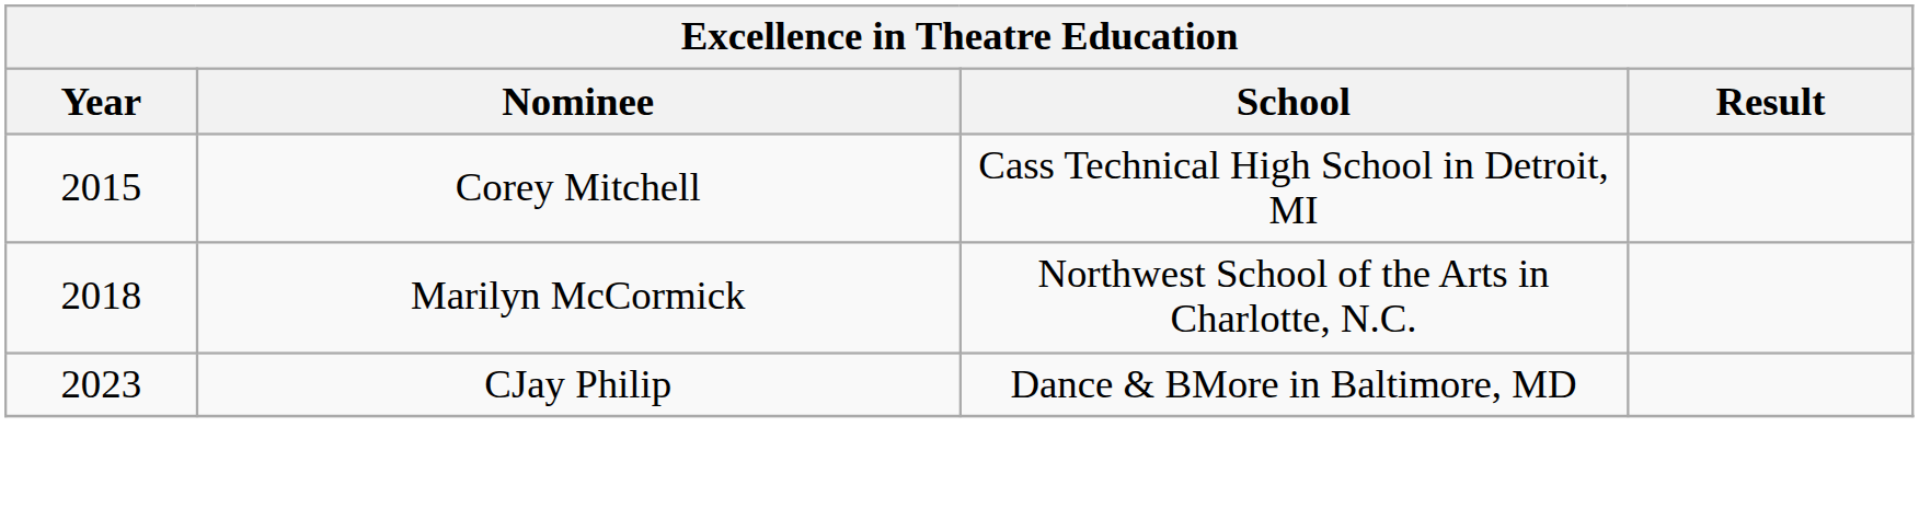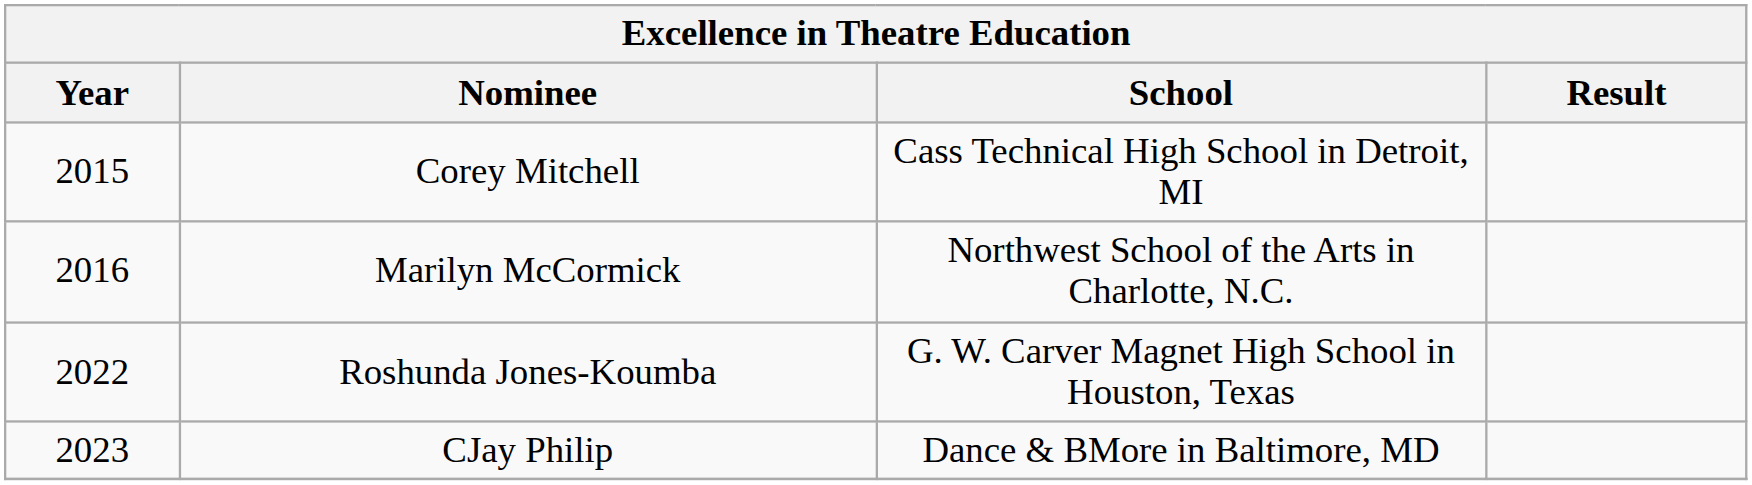 <table class="wikitable" width="60%" style="text-align: center">
 <tr>
 <th colspan="4">Excellence in Theatre Education</th>
 </tr>
 <tr>
 <th style="width:10%;">Year</th>
 <th style="width:40%;">Nominee</th>
 <th style="width:35%;">School</th>
 <th style="width:15%;">Result</th>
 </tr>
 <tr>
 <td>2015</td>
 <td>Corey Mitchell</td>
 <td>Cass Technical High School in Detroit, MI</td>
 <td></td>
 </tr>
 <tr>
-<td>2018</td>
+<td>2016</td>
 <td>Marilyn McCormick</td>
 <td>Northwest School of the Arts in Charlotte, N.C.</td>
+<td></td>
+</tr>
+<tr>
+<td>2022</td>
+<td>Roshunda Jones-Koumba</td>
+<td>G. W. Carver Magnet High School in Houston, Texas</td>
 <td></td>
 </tr>
 <tr>
 <td>2023</td>
 <td>CJay Philip</td>
 <td>Dance & BMore in Baltimore, MD</td>
 <td></td>
 </tr>
 <tr>
 </tr>
 </table>
